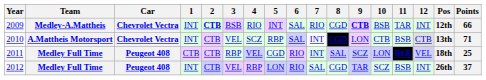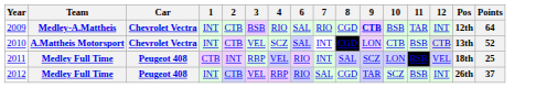 <table class="wikitable" border="1" style="text-align:center; font-size:85%;">
 <tr>
 <th>Year</th>
 <th>Team</th>
 <th>Car</th>
 <th>1</th>
 <th>2</th>
 <th>3</th>
 <th>4</th>
-<th>5</th>
 <th>6</th>
 <th>7</th>
 <th>8</th>
 <th>9</th>
 <th>10</th>
 <th>11</th>
 <th>12</th>
 <th>Pos</th>
 <th>Points</th>
 </tr>
 <tr>
 <td><a href='#'>2009</a></td>
 <th nowrap><a href='#'>Medley-A.Mattheis</a></th>
 <th nowrap><a href='#'>Chevrolet Vectra</a></th>
 <td style="background:#dfffdf;"><a href='#'>INT</a><br></td>
-<td style="background:#dfffdf;"><strong><a href='#'>CTB</a><br></strong></td>
+<td style="background:#dfffdf;"><a href='#'>CTB</a><br></td>
 <td style="background:#efcfff;"><a href='#'>BSB</a><br></td>
 <td style="background:#dfffdf;"><a href='#'>RIO</a><br></td>
-<td style="background:#efcfff;"><a href='#'>INT</a><br></td>
 <td style="background:#dfffdf;"><a href='#'>SAL</a><br></td>
 <td style="background:#dfffdf;"><a href='#'>RIO</a><br></td>
 <td style="background:#dfffdf;"><a href='#'>CGD</a><br></td>
 <td style="background:#efcfff;"><strong><a href='#'>CTB</a><br></strong></td>
 <td style="background:#dfffdf;"><a href='#'>BSB</a><br></td>
 <td style="background:#dfffdf;"><a href='#'>TAR</a><br></td>
 <td style="background:#dfffdf;"><a href='#'>INT</a><br></td>
 <th>12th</th>
-<th>66</th>
+<th>64</th>
 </tr>
 <tr>
 <td><a href='#'>2010</a></td>
 <th nowrap><a href='#'>A.Mattheis Motorsport</a></th>
 <th nowrap><a href='#'>Chevrolet Vectra</a></th>
 <td style="background:#dfffdf;"><a href='#'>INT</a><br></td>
 <td style="background:#efcfff;"><a href='#'>CTB</a><br></td>
 <td style="background:#dfffdf;"><a href='#'>VEL</a><br></td>
 <td style="background:#dfffdf;"><a href='#'>SCZ</a><br></td>
-<td style="background:#dfffdf;"><a href='#'>RBP</a><br></td>
 <td style="background:#cfcfff;"><a href='#'>SAL</a><br></td>
 <td style="background:#ffffff;"><a href='#'>INT</a><br></td>
 <td style="background:black; color:white;"><a href='#'><span>CGD</span></a><br></td>
 <td style="background:#efcfff;"><a href='#'>LON</a><br></td>
 <td style="background:#DFFFDF;"><a href='#'>CTB</a><br></td>
 <td style="background:#dfffdf;"><a href='#'>BSB</a><br></td>
 <td style="background:#DFDFDF;"><a href='#'>CTB</a><br></td>
 <th>13th</th>
-<th>71</th>
+<th>52</th>
 </tr>
 <tr>
 <td><a href='#'>2011</a></td>
 <th nowrap><a href='#'>Medley Full Time</a></th>
 <th nowrap><a href='#'>Peugeot 408</a></th>
 <td style="background:#efcfff;"><a href='#'>CTB</a><br></td>
-<td style="background:#efcfff;"><a href='#'>CTB</a><br></td>
+<td style="background:#efcfff;"><a href='#'>INT</a><br></td>
 <td style="background:#dfffdf;"><a href='#'>RBP</a><br></td>
 <td style="background:#cfcfff;"><a href='#'>VEL</a><br></td>
-<td style="background:#dfffdf;"><a href='#'>CGD</a><br></td>
 <td style="background:#efcfff;"><a href='#'>RIO</a><br></td>
 <td style="background:#dfffdf;"><a href='#'>INT</a><br></td>
 <td style="background:#cfcfff;"><a href='#'>SAL</a><br></td>
 <td style="background:#cfcfff;"><a href='#'>SCZ</a><br></td>
 <td style="background:#cfcfff;"><a href='#'>LON</a><br></td>
 <td style="background:black; color:white;"><a href='#'><span>BSB</span></a><br></td>
 <td style="background:#cfcfff;"><a href='#'>VEL</a><br></td>
 <th>18th</th>
 <th>25</th>
 </tr>
 <tr>
 <td><a href='#'>2012</a></td>
 <th nowrap><a href='#'>Medley Full Time</a></th>
 <th nowrap><a href='#'>Peugeot 408</a></th>
 <td style="background:#dfffdf;"><a href='#'>INT</a><br></td>
 <td style="background:#cfcfff;"><a href='#'>CTB</a><br></td>
 <td style="background:#efcfff;"><a href='#'>VEL</a><br></td>
 <td style="background:#efcfff;"><a href='#'>RBP</a><br></td>
-<td style="background:#cfcfff;"><a href='#'>LON</a><br></td>
 <td style="background:#cfcfff;"><a href='#'>RIO</a><br></td>
 <td style="background:#DFFFDF;"><a href='#'>SAL</a><br></td>
 <td style="background:#DFFFDF;"><a href='#'>CGD</a><br></td>
 <td style="background:#cfcfff;"><a href='#'>TAR</a><br></td>
 <td style="background:#dfffdf;"><a href='#'>SCZ</a><br></td>
 <td style="background:#DFFFDF;"><a href='#'>BSB</a><br></td>
 <td style="background:#DFFFDF;"><a href='#'>INT</a><br></td>
 <th>26th</th>
 <th>37</th>
 </tr>
 </table>
